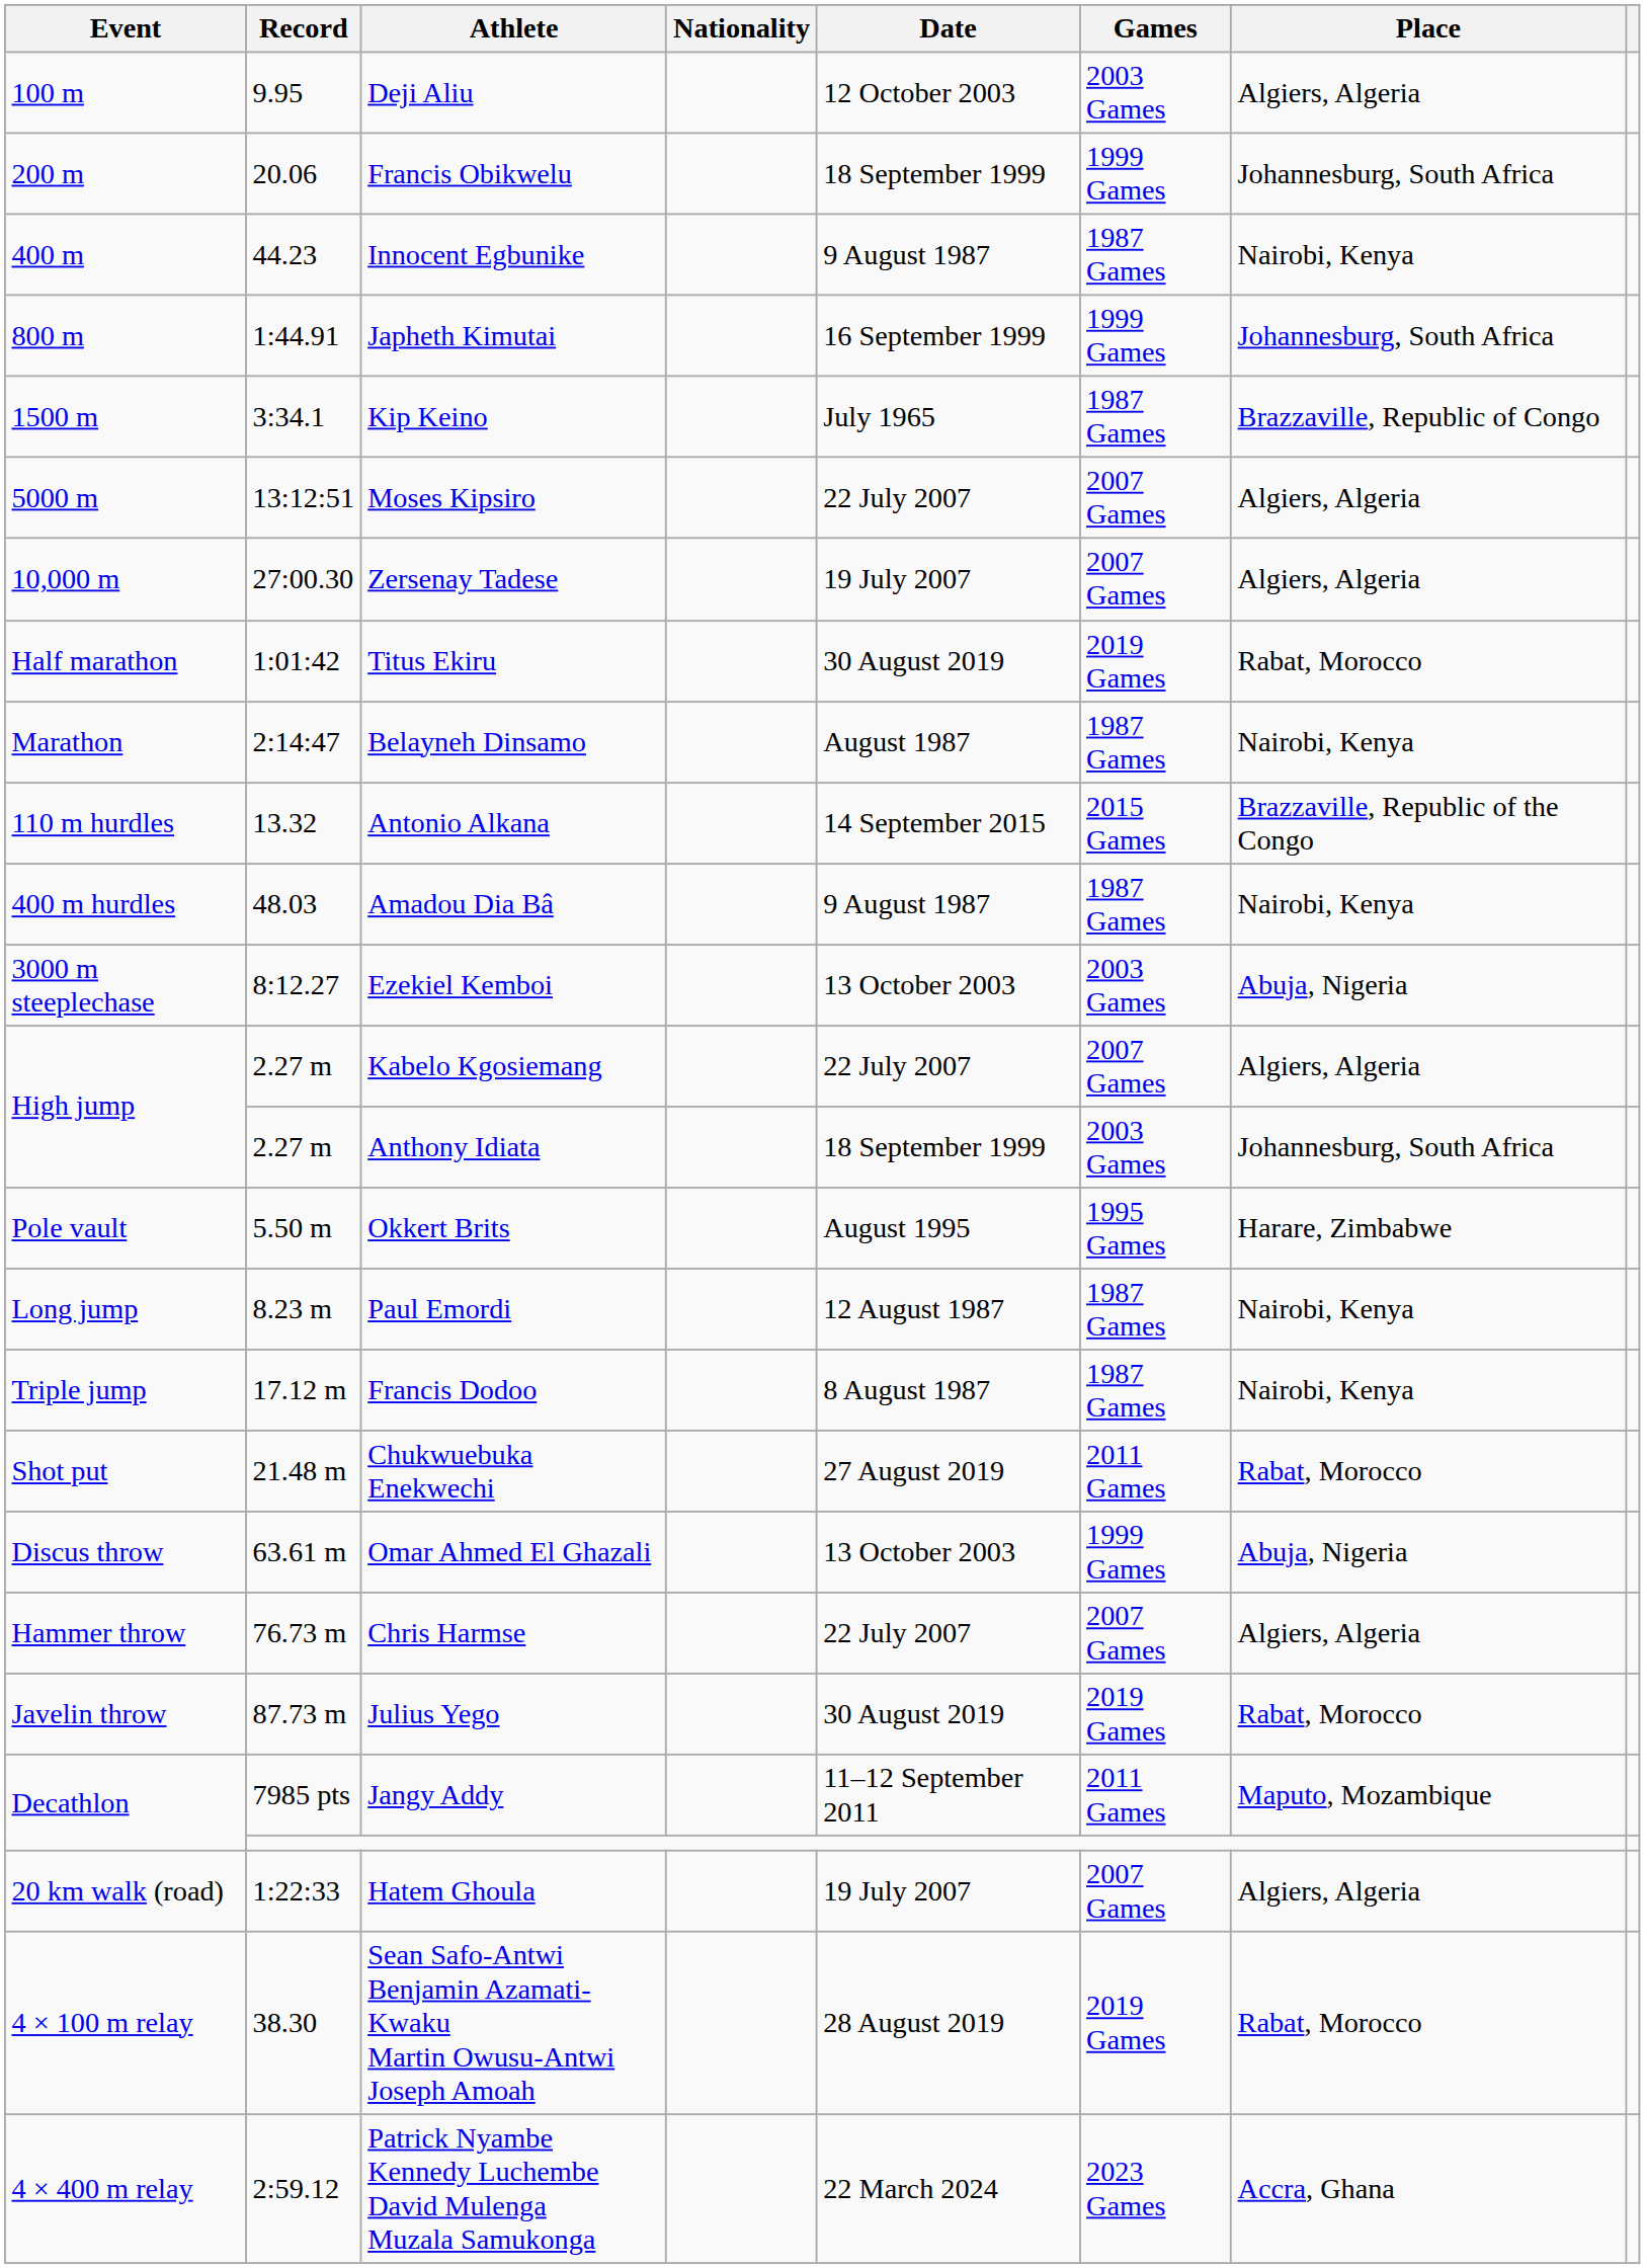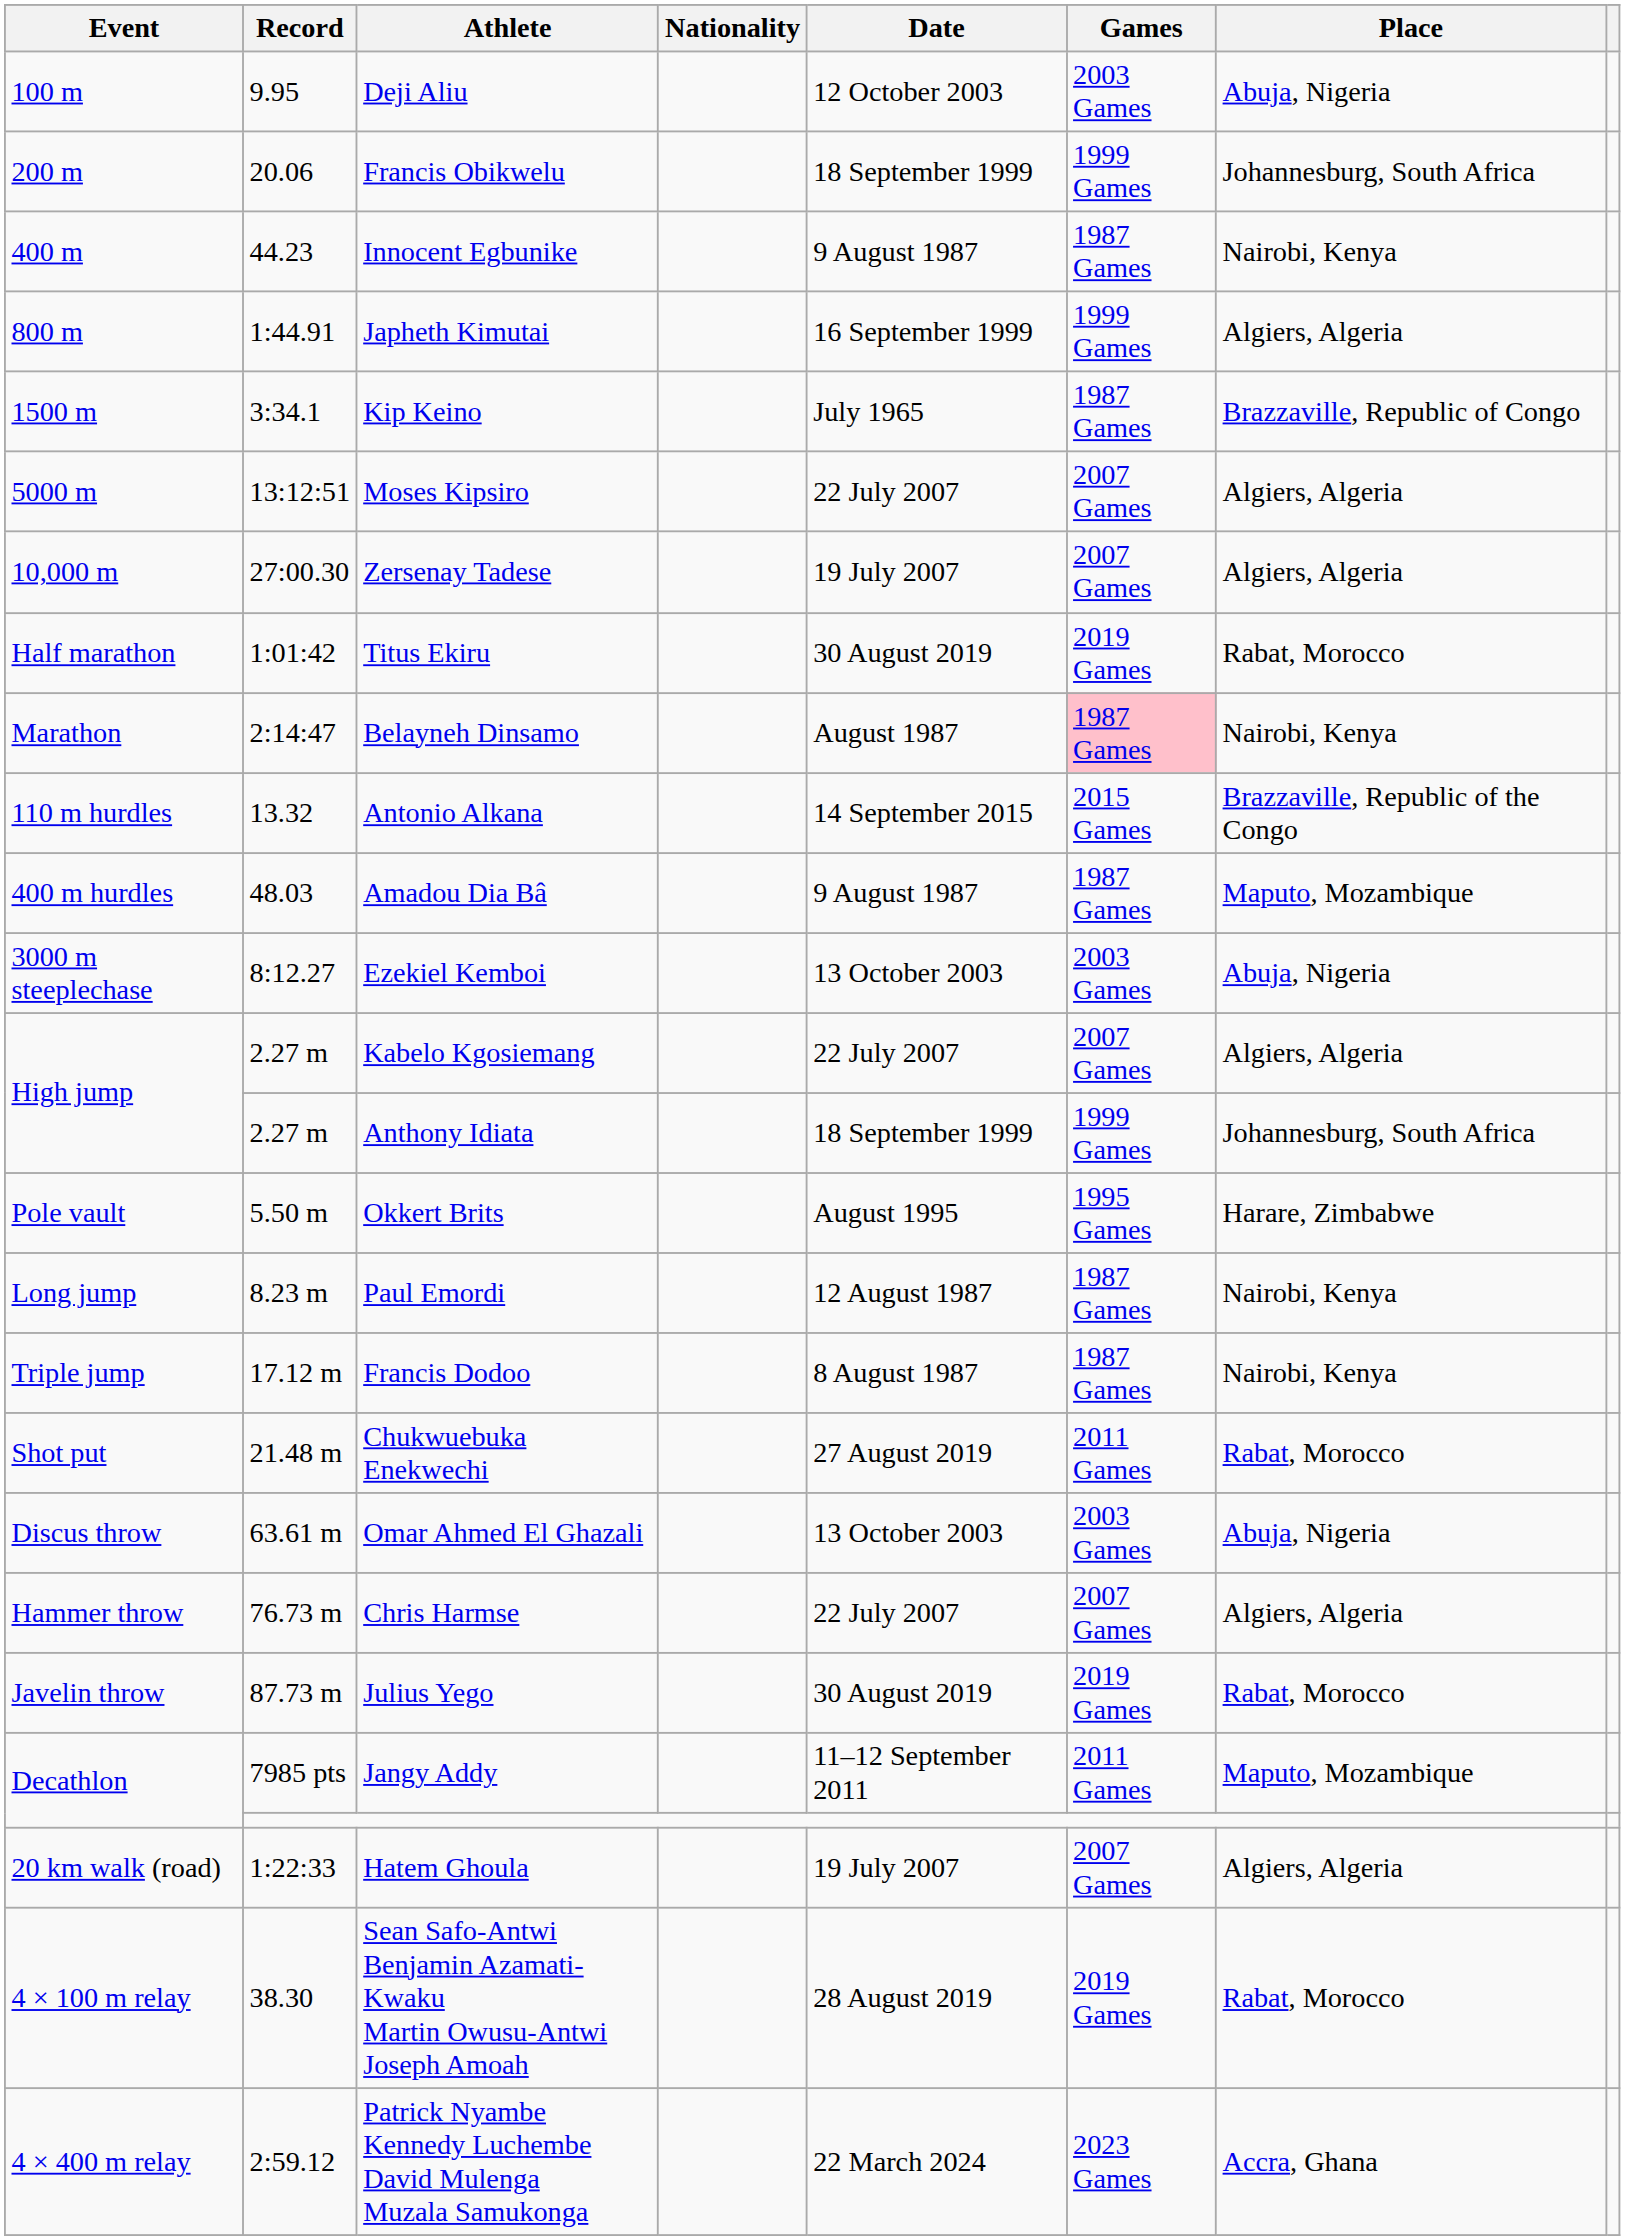 <table class="wikitable" style="font-size:95%;">
 <tr>
 <th>Event</th>
 <th>Record</th>
 <th>Athlete</th>
 <th>Nationality</th>
 <th>Date</th>
 <th>Games</th>
 <th>Place</th>
 <th></th>
 </tr>
 <tr>
 <td><a href='#'>100 m</a></td>
 <td>9.95</td>
 <td><a href='#'>Deji Aliu</a></td>
 <td></td>
 <td>12 October 2003</td>
 <td><a href='#'>2003 Games</a></td>
-<td>Algiers, Algeria</td>
+<td><a href='#'>Abuja</a>, Nigeria</td>
 <td></td>
 </tr>
 <tr>
 <td><a href='#'>200 m</a></td>
 <td>20.06 </td>
 <td><a href='#'>Francis Obikwelu</a></td>
 <td></td>
 <td>18 September 1999</td>
 <td><a href='#'>1999 Games</a></td>
 <td>Johannesburg, South Africa</td>
 <td></td>
 </tr>
 <tr>
 <td><a href='#'>400 m</a></td>
 <td>44.23 </td>
 <td><a href='#'>Innocent Egbunike</a></td>
 <td></td>
 <td>9 August 1987</td>
 <td><a href='#'>1987 Games</a></td>
 <td>Nairobi, Kenya</td>
 <td></td>
 </tr>
 <tr>
 <td><a href='#'>800 m</a></td>
 <td>1:44.91</td>
 <td><a href='#'>Japheth Kimutai</a></td>
 <td></td>
 <td>16 September 1999</td>
 <td><a href='#'>1999 Games</a></td>
-<td><a href='#'>Johannesburg</a>, South Africa</td>
+<td>Algiers, Algeria</td>
 <td></td>
 </tr>
 <tr>
 <td><a href='#'>1500 m</a></td>
 <td>3:34.1</td>
 <td><a href='#'>Kip Keino</a></td>
 <td></td>
 <td>July 1965</td>
 <td><a href='#'>1987 Games</a></td>
 <td><a href='#'>Brazzaville</a>, Republic of Congo</td>
 <td></td>
 </tr>
 <tr>
 <td><a href='#'>5000 m</a></td>
 <td>13:12:51</td>
 <td><a href='#'>Moses Kipsiro</a></td>
 <td></td>
 <td>22 July 2007</td>
 <td><a href='#'>2007 Games</a></td>
 <td>Algiers, Algeria</td>
 <td></td>
 </tr>
 <tr>
 <td><a href='#'>10,000 m</a></td>
 <td>27:00.30</td>
 <td><a href='#'>Zersenay Tadese</a></td>
 <td></td>
 <td>19 July 2007</td>
 <td><a href='#'>2007 Games</a></td>
 <td>Algiers, Algeria</td>
 <td></td>
 </tr>
 <tr>
 <td><a href='#'>Half marathon</a></td>
 <td>1:01:42</td>
 <td><a href='#'>Titus Ekiru</a></td>
 <td></td>
 <td>30 August 2019</td>
 <td><a href='#'>2019 Games</a></td>
 <td>Rabat, Morocco</td>
 <td></td>
 </tr>
 <tr>
 <td><a href='#'>Marathon</a></td>
 <td>2:14:47 </td>
 <td><a href='#'>Belayneh Dinsamo</a></td>
 <td></td>
 <td>August 1987</td>
-<td><a href='#'>1987 Games</a></td>
+<td style="background: pink;"><a href='#'>1987 Games</a></td>
 <td>Nairobi, Kenya</td>
 <td></td>
 </tr>
 <tr>
 <td><a href='#'>110 m hurdles</a></td>
 <td>13.32 </td>
 <td><a href='#'>Antonio Alkana</a></td>
 <td></td>
 <td>14 September 2015</td>
 <td><a href='#'>2015 Games</a></td>
 <td><a href='#'>Brazzaville</a>, Republic of the Congo</td>
 <td></td>
 </tr>
 <tr>
 <td><a href='#'>400 m hurdles</a></td>
 <td>48.03 </td>
 <td><a href='#'>Amadou Dia Bâ</a></td>
 <td></td>
 <td>9 August 1987</td>
 <td><a href='#'>1987 Games</a></td>
-<td>Nairobi, Kenya</td>
+<td><a href='#'>Maputo</a>, Mozambique</td>
 <td></td>
 </tr>
 <tr>
 <td><a href='#'>3000 m steeplechase</a></td>
 <td>8:12.27</td>
 <td><a href='#'>Ezekiel Kemboi</a></td>
 <td></td>
 <td>13 October 2003</td>
 <td><a href='#'>2003 Games</a></td>
 <td><a href='#'>Abuja</a>, Nigeria</td>
 <td></td>
 </tr>
 <tr>
 <td rowspan=2><a href='#'>High jump</a></td>
 <td>2.27 m</td>
 <td><a href='#'>Kabelo Kgosiemang</a></td>
 <td></td>
 <td>22 July 2007</td>
 <td><a href='#'>2007 Games</a></td>
 <td>Algiers, Algeria</td>
 <td></td>
 </tr>
 <tr>
 <td>2.27 m </td>
 <td><a href='#'>Anthony Idiata</a></td>
 <td></td>
 <td>18 September 1999</td>
-<td><a href='#'>2003 Games</a></td>
+<td><a href='#'>1999 Games</a></td>
 <td>Johannesburg, South Africa</td>
 <td></td>
 </tr>
 <tr>
 <td><a href='#'>Pole vault</a></td>
 <td>5.50 m</td>
 <td><a href='#'>Okkert Brits</a></td>
 <td></td>
 <td>August 1995</td>
 <td><a href='#'>1995 Games</a></td>
 <td>Harare, Zimbabwe</td>
 <td></td>
 </tr>
 <tr>
 <td><a href='#'>Long jump</a></td>
 <td>8.23 m </td>
 <td><a href='#'>Paul Emordi</a></td>
 <td></td>
 <td>12 August 1987</td>
 <td><a href='#'>1987 Games</a></td>
 <td>Nairobi, Kenya</td>
 <td></td>
 </tr>
 <tr>
 <td><a href='#'>Triple jump</a></td>
 <td>17.12 m </td>
 <td><a href='#'>Francis Dodoo</a></td>
 <td></td>
 <td>8 August 1987</td>
 <td><a href='#'>1987 Games</a></td>
 <td>Nairobi, Kenya</td>
 <td></td>
 </tr>
 <tr>
 <td><a href='#'>Shot put</a></td>
 <td>21.48 m</td>
 <td><a href='#'>Chukwuebuka Enekwechi</a></td>
 <td></td>
 <td>27 August 2019</td>
 <td><a href='#'>2011 Games</a></td>
 <td><a href='#'>Rabat</a>, Morocco</td>
 <td></td>
 </tr>
 <tr>
 <td><a href='#'>Discus throw</a></td>
 <td>63.61 m</td>
 <td><a href='#'>Omar Ahmed El Ghazali</a></td>
 <td></td>
 <td>13 October 2003</td>
-<td><a href='#'>1999 Games</a></td>
+<td><a href='#'>2003 Games</a></td>
 <td><a href='#'>Abuja</a>, Nigeria</td>
 <td></td>
 </tr>
 <tr>
 <td><a href='#'>Hammer throw</a></td>
 <td>76.73 m</td>
 <td><a href='#'>Chris Harmse</a></td>
 <td></td>
 <td>22 July 2007</td>
 <td><a href='#'>2007 Games</a></td>
 <td>Algiers, Algeria</td>
 <td></td>
 </tr>
 <tr>
 <td><a href='#'>Javelin throw</a></td>
 <td>87.73 m</td>
 <td><a href='#'>Julius Yego</a></td>
 <td></td>
 <td>30 August 2019</td>
 <td><a href='#'>2019 Games</a></td>
 <td><a href='#'>Rabat</a>, Morocco</td>
 <td></td>
 </tr>
 <tr>
 <td rowspan=2><a href='#'>Decathlon</a></td>
 <td>7985 pts</td>
 <td><a href='#'>Jangy Addy</a></td>
 <td></td>
 <td>11–12 September 2011</td>
 <td><a href='#'>2011 Games</a></td>
 <td><a href='#'>Maputo</a>, Mozambique</td>
 <td></td>
 </tr>
 <tr>
 <td colspan=6></td>
 </tr>
 <tr>
 <td><a href='#'>20 km walk</a> (road)</td>
 <td>1:22:33</td>
 <td><a href='#'>Hatem Ghoula</a></td>
 <td></td>
 <td>19 July 2007</td>
 <td><a href='#'>2007 Games</a></td>
 <td>Algiers, Algeria</td>
 <td></td>
 </tr>
 <tr>
 <td><a href='#'>4 × 100 m relay</a></td>
 <td>38.30</td>
 <td><a href='#'>Sean Safo-Antwi</a><br><a href='#'>Benjamin Azamati-Kwaku</a><br><a href='#'>Martin Owusu-Antwi</a><br><a href='#'>Joseph Amoah</a></td>
 <td></td>
 <td>28 August 2019</td>
 <td><a href='#'>2019 Games</a></td>
 <td><a href='#'>Rabat</a>, Morocco</td>
 <td></td>
 </tr>
 <tr>
 <td><a href='#'>4 × 400 m relay</a></td>
 <td>2:59.12</td>
 <td><a href='#'>Patrick Nyambe</a><br><a href='#'>Kennedy Luchembe</a><br><a href='#'>David Mulenga</a><br><a href='#'>Muzala Samukonga</a></td>
 <td></td>
 <td>22 March 2024</td>
 <td><a href='#'>2023 Games</a></td>
 <td><a href='#'>Accra</a>, Ghana</td>
 <td></td>
 </tr>
 </table>
